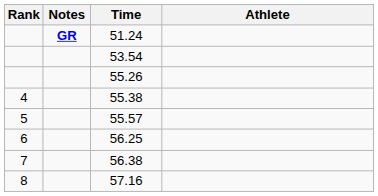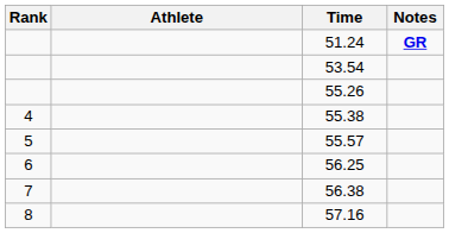 <table class="wikitable" style="text-align:center">
 <tr>
 <th width=40>Rank</th>
+<th width=250>Athlete</th>
+<th width=80>Time</th>
 <th width=50>Notes</th>
-<th width=80>Time</th>
-<th width=250>Athlete</th>
 </tr>
 <tr>
 <td></td>
+<td align=left></td>
+<td>51.24</td>
 <td><strong><a href='#'>GR</a></strong></td>
-<td>51.24</td>
-<td align=left></td>
 </tr>
 <tr>
 <td></td>
+<td align=left></td>
+<td>53.54</td>
 <td></td>
-<td>53.54</td>
-<td align=left></td>
 </tr>
 <tr>
 <td></td>
+<td align=left></td>
+<td>55.26</td>
 <td></td>
-<td>55.26</td>
-<td align=left></td>
 </tr>
 <tr>
 <td>4</td>
+<td align=left></td>
+<td>55.38</td>
 <td></td>
-<td>55.38</td>
-<td align=left></td>
 </tr>
 <tr>
 <td>5</td>
+<td align=left></td>
+<td>55.57</td>
 <td></td>
-<td>55.57</td>
-<td align=left></td>
 </tr>
 <tr>
 <td>6</td>
+<td align=left></td>
+<td>56.25</td>
 <td></td>
-<td>56.25</td>
-<td align=left></td>
 </tr>
 <tr>
 <td>7</td>
+<td align=left></td>
+<td>56.38</td>
 <td></td>
-<td>56.38</td>
-<td align=left></td>
 </tr>
 <tr>
 <td>8</td>
+<td align=left></td>
+<td>57.16</td>
 <td></td>
-<td>57.16</td>
-<td align=left></td>
 </tr>
 </table>
